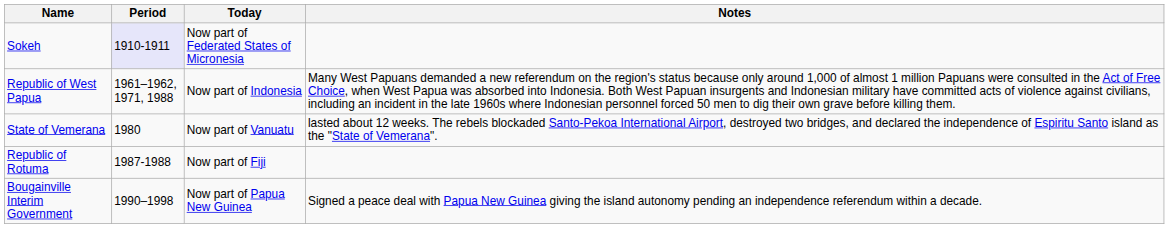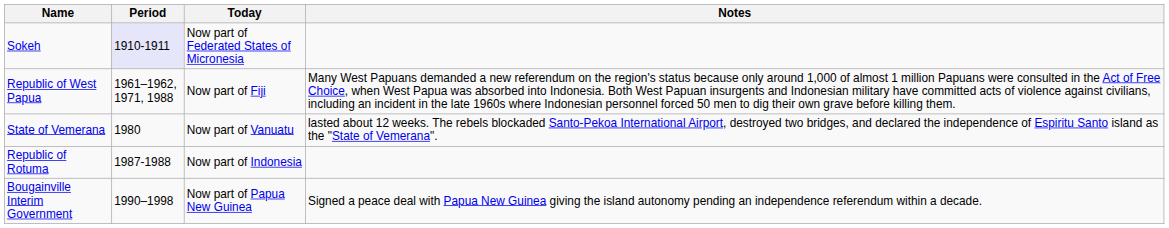 <table class="wikitable sortable mw-collapsible">
 <tr>
 <th>Name</th>
 <th>Period</th>
 <th class="unsortable">Today</th>
 <th class="unsortable">Notes</th>
 </tr>
 <tr>
 <td><a href='#'>Sokeh</a></td>
 <td style="background: lavender;">1910-1911</td>
 <td>Now part of <a href='#'>Federated States of Micronesia</a></td>
 <td></td>
 </tr>
 <tr>
 <td> <a href='#'>Republic of West Papua</a></td>
 <td>1961–1962, 1971, 1988</td>
-<td>Now part of <a href='#'>Indonesia</a></td>
+<td>Now part of <a href='#'>Fiji</a></td>
 <td>Many West Papuans demanded a new referendum on the region's status because only around 1,000 of almost 1 million Papuans were consulted in the <a href='#'>Act of Free Choice</a>, when West Papua was absorbed into Indonesia. Both West Papuan insurgents and Indonesian military have committed acts of violence against civilians, including an incident in the late 1960s where Indonesian personnel forced 50 men to dig their own grave before killing them.</td>
 </tr>
 <tr>
 <td> <a href='#'>State of Vemerana</a></td>
 <td>1980</td>
 <td>Now part of <a href='#'>Vanuatu</a></td>
 <td>lasted about 12 weeks. The rebels blockaded <a href='#'>Santo-Pekoa International Airport</a>, destroyed two bridges, and declared the independence of <a href='#'>Espiritu Santo</a> island as the "<a href='#'>State of Vemerana</a>".</td>
 </tr>
 <tr>
 <td> <a href='#'>Republic of Rotuma</a></td>
 <td>1987-1988</td>
-<td>Now part of <a href='#'>Fiji</a></td>
+<td>Now part of <a href='#'>Indonesia</a></td>
 <td></td>
 </tr>
 <tr>
 <td>  <a href='#'>Bougainville Interim Government</a></td>
 <td>1990–1998</td>
 <td>Now part of <a href='#'>Papua New Guinea</a></td>
 <td>Signed a peace deal with <a href='#'>Papua New Guinea</a> giving the island autonomy pending an independence referendum within a decade.</td>
 </tr>
 </table>
